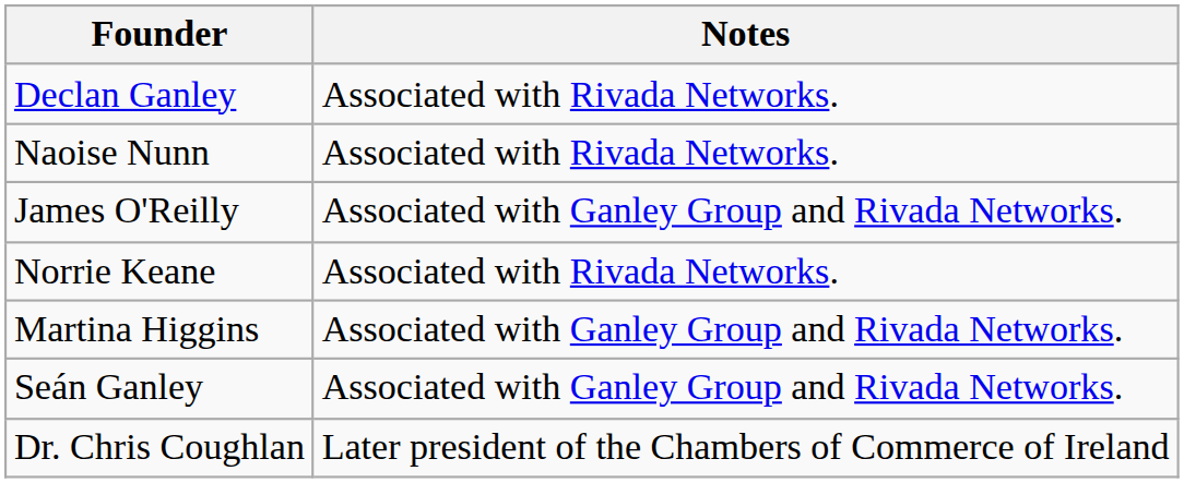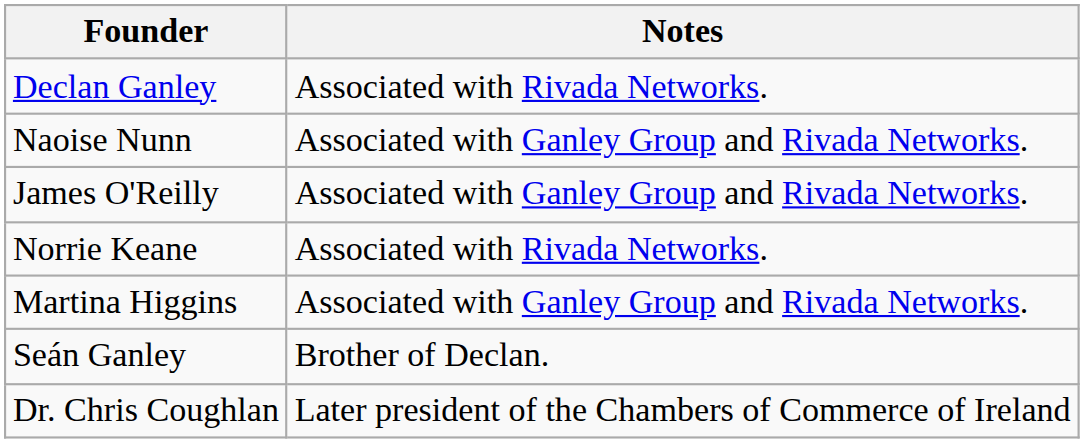 <table class="wikitable">
 <tr>
 <th>Founder</th>
 <th>Notes</th>
 </tr>
 <tr>
 <td><a href='#'>Declan Ganley</a></td>
 <td>Associated with <a href='#'>Rivada Networks</a>.</td>
 </tr>
 <tr>
 <td>Naoise Nunn</td>
-<td>Associated with <a href='#'>Rivada Networks</a>.</td>
+<td>Associated with <a href='#'>Ganley Group</a> and <a href='#'>Rivada Networks</a>.</td>
 </tr>
 <tr>
 <td>James O'Reilly</td>
 <td>Associated with <a href='#'>Ganley Group</a> and <a href='#'>Rivada Networks</a>.</td>
 </tr>
 <tr>
 <td>Norrie Keane</td>
 <td>Associated with <a href='#'>Rivada Networks</a>.</td>
 </tr>
 <tr>
 <td>Martina Higgins</td>
 <td>Associated with <a href='#'>Ganley Group</a> and <a href='#'>Rivada Networks</a>.</td>
 </tr>
 <tr>
 <td>Seán Ganley</td>
-<td>Associated with <a href='#'>Ganley Group</a> and <a href='#'>Rivada Networks</a>.</td>
+<td>Brother of Declan.</td>
 </tr>
 <tr>
 <td>Dr. Chris Coughlan</td>
 <td>Later president of the Chambers of Commerce of Ireland</td>
 </tr>
 </table>
